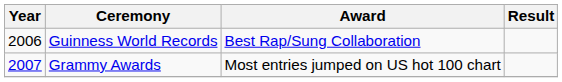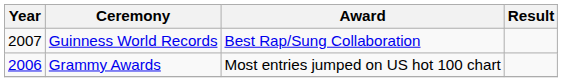 <table class="wikitable plainrowheaders">
 <tr>
 <th>Year</th>
 <th>Ceremony</th>
 <th>Award</th>
 <th>Result</th>
 </tr>
 <tr>
-<td>2006</td>
+<td>2007</td>
 <td><a href='#'>Guinness World Records</a></td>
 <td><a href='#'>Best Rap/Sung Collaboration</a> </td>
 <td></td>
 </tr>
 <tr>
-<td><a href='#'>2007</a></td>
+<td><a href='#'>2006</a></td>
 <td><a href='#'>Grammy Awards</a></td>
 <td>Most entries jumped on US hot 100 chart </td>
 <td></td>
 </tr>
 <tr>
 </tr>
 </table>
